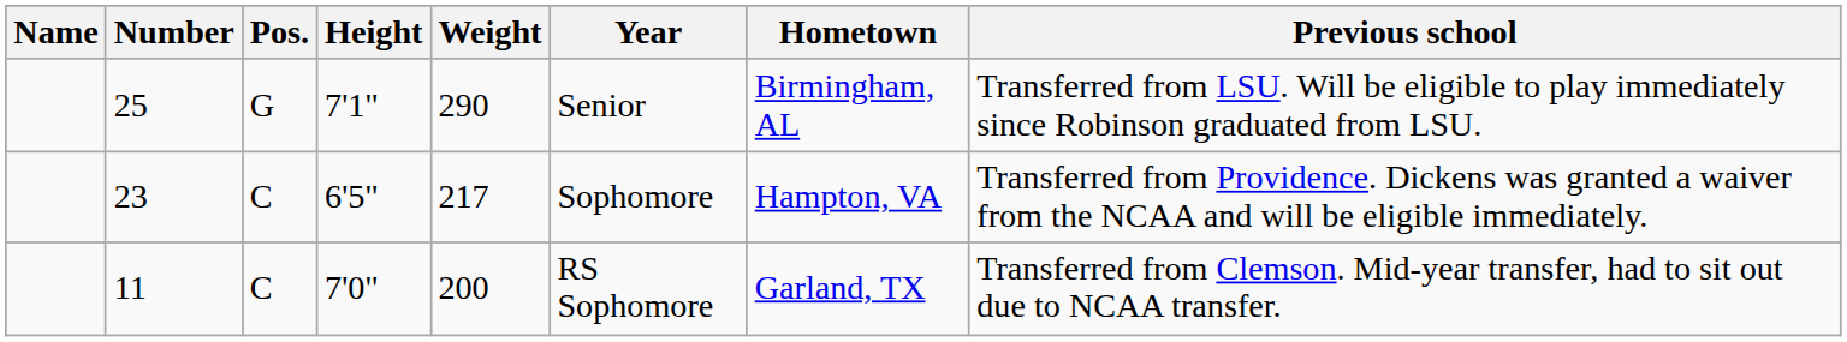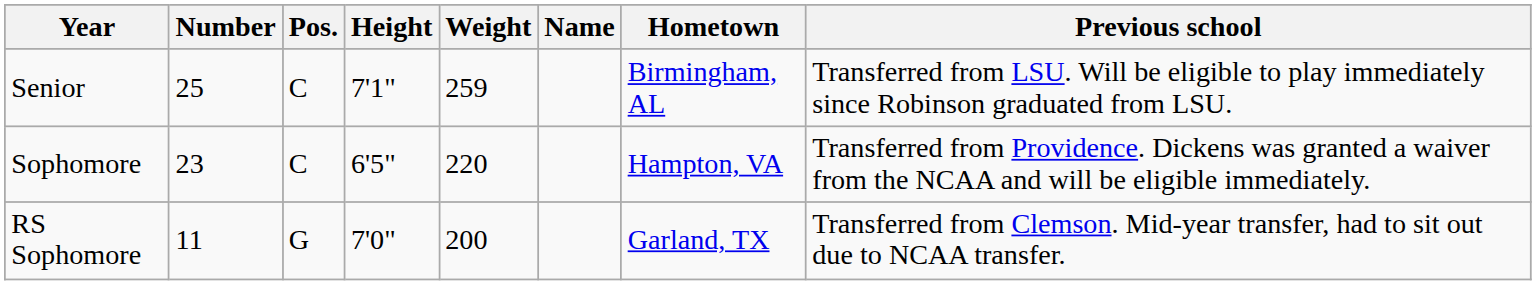 <table class="wikitable sortable" border="1">
 <tr>
-<th>Name</th>
+<th>Year</th>
 <th>Number</th>
 <th>Pos.</th>
 <th>Height</th>
 <th>Weight</th>
-<th>Year</th>
+<th>Name</th>
 <th>Hometown</th>
 <th ! class="unsortable">Previous school</th>
 </tr>
 <tr>
+<td>Senior</td>
+<td>25</td>
+<td>C</td>
+<td>7'1"</td>
+<td>259</td>
 <td></td>
-<td>25</td>
-<td>G</td>
-<td>7'1"</td>
-<td>290</td>
-<td>Senior</td>
 <td><a href='#'>Birmingham, AL</a></td>
 <td>Transferred from <a href='#'>LSU</a>. Will be eligible to play immediately since Robinson graduated from LSU.</td>
 </tr>
 <tr>
-<td></td>
+<td>Sophomore</td>
 <td>23</td>
 <td>C</td>
 <td>6'5"</td>
-<td>217</td>
-<td>Sophomore</td>
+<td>220</td>
+<td></td>
 <td><a href='#'>Hampton, VA</a></td>
 <td>Transferred from <a href='#'>Providence</a>. Dickens was granted a waiver from the NCAA and will be eligible immediately.</td>
 </tr>
 <tr>
-<td></td>
+<td>RS Sophomore</td>
 <td>11</td>
-<td>C</td>
+<td>G</td>
 <td>7'0"</td>
 <td>200</td>
-<td>RS Sophomore</td>
+<td></td>
 <td><a href='#'>Garland, TX</a></td>
 <td>Transferred from <a href='#'>Clemson</a>. Mid-year transfer, had to sit out due to NCAA transfer.</td>
 </tr>
 </table>
